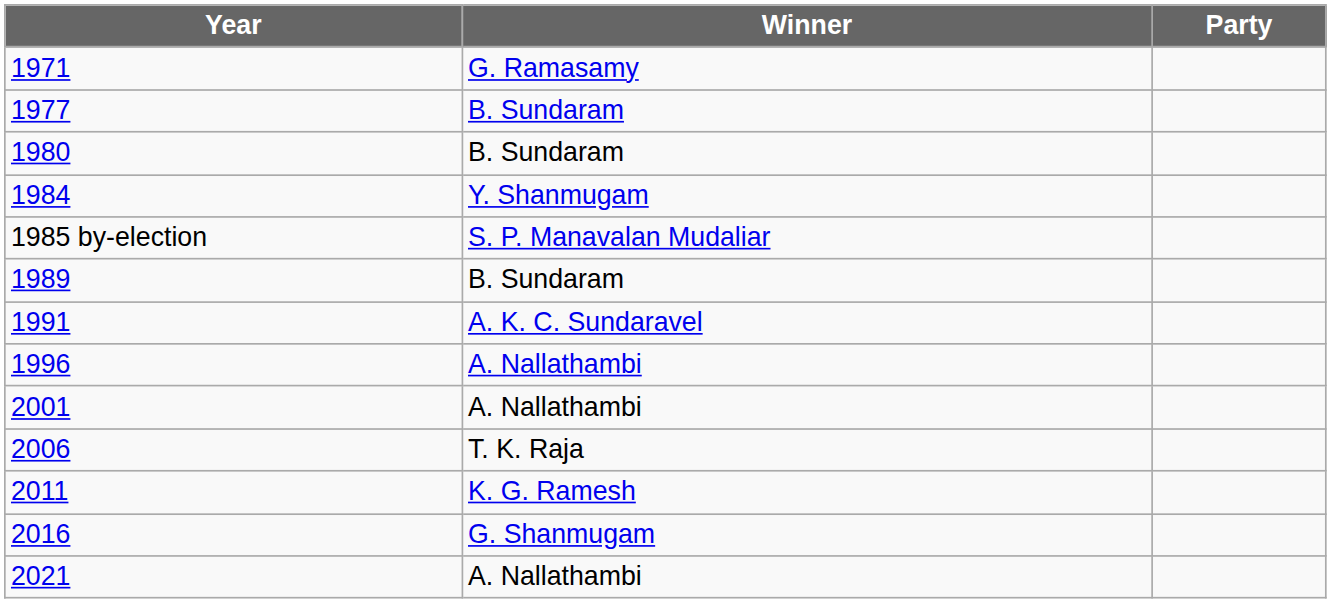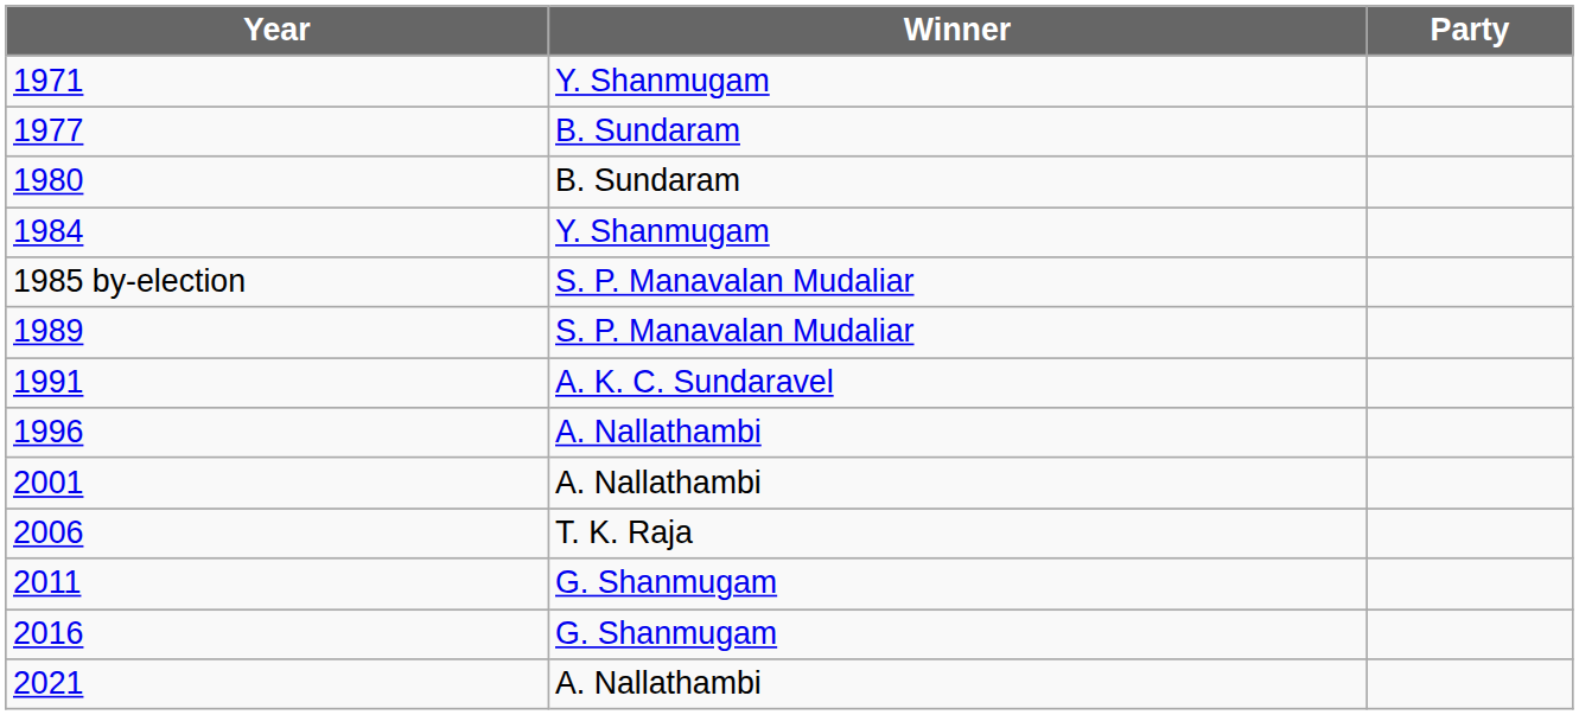 <table class="wikitable sortable" width="50%">
 <tr>
 <th style="background-color:#666666; color:white">Year</th>
 <th style="background-color:#666666; color:white">Winner</th>
 <th style="background-color:#666666; color:white" colspan="2">Party</th>
 </tr>
 <tr>
 <td><a href='#'>1971</a></td>
-<td><a href='#'>G. Ramasamy</a></td>
+<td><a href='#'>Y. Shanmugam</a></td>
 <td></td>
 </tr>
 <tr>
 <td><a href='#'>1977</a></td>
 <td><a href='#'>B. Sundaram</a></td>
 <td></td>
 </tr>
 <tr>
 <td><a href='#'>1980</a></td>
 <td>B. Sundaram</td>
 <td></td>
 </tr>
 <tr>
 <td><a href='#'>1984</a></td>
 <td><a href='#'>Y. Shanmugam</a></td>
 <td></td>
 </tr>
 <tr>
 <td>1985 by-election</td>
 <td><a href='#'>S. P. Manavalan Mudaliar</a></td>
 <td></td>
 </tr>
 <tr>
 <td><a href='#'>1989</a></td>
-<td>B. Sundaram</td>
+<td><a href='#'>S. P. Manavalan Mudaliar</a></td>
 <td></td>
 </tr>
 <tr>
 <td><a href='#'>1991</a></td>
 <td><a href='#'>A. K. C. Sundaravel</a></td>
 <td></td>
 </tr>
 <tr>
 <td><a href='#'>1996</a></td>
 <td><a href='#'>A. Nallathambi</a></td>
 <td></td>
 </tr>
 <tr>
 <td><a href='#'>2001</a></td>
 <td>A. Nallathambi</td>
 <td></td>
 </tr>
 <tr>
 <td><a href='#'>2006</a></td>
 <td>T. K. Raja</td>
 <td></td>
 </tr>
 <tr>
 <td><a href='#'>2011</a></td>
-<td><a href='#'>K. G. Ramesh</a></td>
+<td><a href='#'>G. Shanmugam</a></td>
 <td></td>
 </tr>
 <tr>
 <td><a href='#'>2016</a></td>
 <td><a href='#'>G. Shanmugam</a></td>
 <td></td>
 </tr>
 <tr>
 <td><a href='#'>2021</a></td>
 <td>A. Nallathambi</td>
 <td></td>
 </tr>
 </table>
